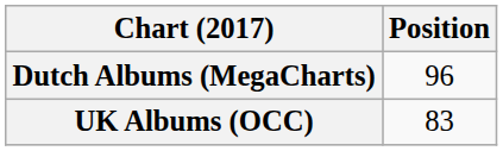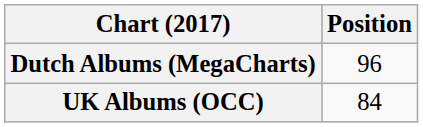 <table class="wikitable sortable plainrowheaders" style="text-align:center">
 <tr>
 <th scope="col">Chart (2017)</th>
 <th scope="col">Position</th>
 </tr>
 <tr>
 <th scope="row">Dutch Albums (MegaCharts)</th>
 <td>96</td>
 </tr>
 <tr>
 <th scope="row">UK Albums (OCC)</th>
-<td>83</td>
+<td>84</td>
 </tr>
 </table>
